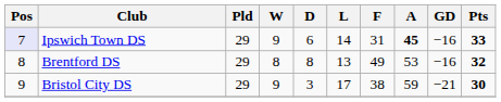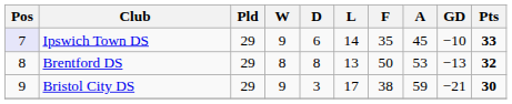 <table class="wikitable" style="text-align:center">
 <tr>
 <th width="30">Pos</th>
 <th width="200">Club</th>
 <th width="30">Pld</th>
 <th width="30">W</th>
 <th width="30">D</th>
 <th width="30">L</th>
 <th width="30">F</th>
 <th width="30">A</th>
 <th width="30">GD</th>
 <th width="30">Pts</th>
 </tr>
 <tr>
 <td style="background: lavender;">7</td>
 <td style="text-align:left;"><a href='#'>Ipswich Town DS</a></td>
 <td>29</td>
 <td>9</td>
 <td>6</td>
 <td>14</td>
-<td>31</td>
-<td><strong>45</strong></td>
-<td>−16</td>
+<td>35</td>
+<td>45</td>
+<td>−10</td>
 <td><strong>33</strong></td>
 </tr>
 <tr>
 <td>8</td>
 <td style="text-align:left;"><a href='#'>Brentford DS</a></td>
 <td>29</td>
 <td>8</td>
 <td>8</td>
 <td>13</td>
-<td>49</td>
+<td>50</td>
 <td>53</td>
-<td>−16</td>
+<td>−13</td>
 <td><strong>32</strong></td>
 </tr>
 <tr>
 <td>9</td>
 <td style="text-align:left;"><a href='#'>Bristol City DS</a></td>
 <td>29</td>
 <td>9</td>
 <td>3</td>
 <td>17</td>
 <td>38</td>
 <td>59</td>
 <td>−21</td>
 <td><strong>30</strong></td>
 </tr>
 <tr>
 </tr>
 </table>
